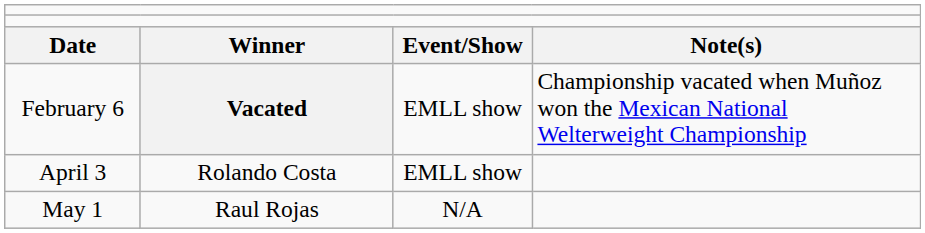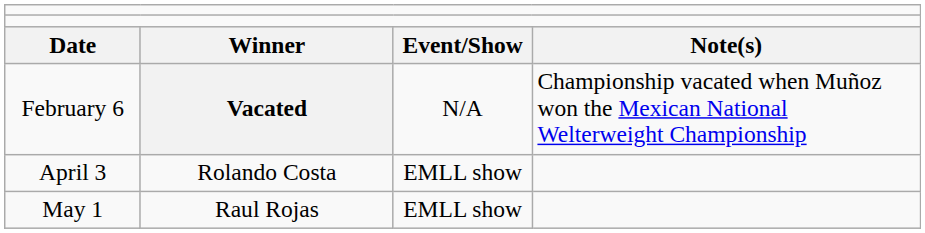 <table class="wikitable" style="text-align:center; width:100%;">
 <tr>
 <td colspan=5></td>
 </tr>
 <tr>
 <td colspan=5><strong></strong></td>
 </tr>
 <tr>
 <th width=14%>Date</th>
 <th width=26%>Winner</th>
 <th width=14%>Event/Show</th>
 <th width=40%>Note(s)</th>
 </tr>
 <tr>
 <td>February 6</td>
 <th>Vacated</th>
-<td>EMLL show</td>
+<td>N/A</td>
 <td align=left>Championship vacated when Muñoz won the <a href='#'>Mexican National Welterweight Championship</a></td>
 </tr>
 <tr>
 <td>April 3</td>
 <td>Rolando Costa</td>
 <td>EMLL show</td>
 <td align=left></td>
 </tr>
 <tr>
 <td>May 1</td>
 <td>Raul Rojas</td>
-<td>N/A</td>
+<td>EMLL show</td>
 <td align=left></td>
 </tr>
 </table>
